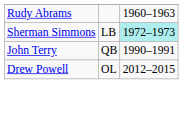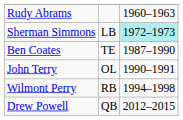 <table class="wikitable">
 <tr>
 </tr>
 <tr>
 <td><a href='#'>Rudy Abrams</a></td>
 <td></td>
 <td>1960–1963</td>
 </tr>
 <tr>
 <td><a href='#'>Sherman Simmons</a></td>
 <td>LB</td>
 <td style="background: paleturquoise;">1972–1973</td>
 </tr>
 <tr>
+<td><a href='#'>Ben Coates</a></td>
+<td>TE</td>
+<td>1987–1990</td>
+</tr>
+<tr>
 <td><a href='#'>John Terry</a></td>
-<td>QB</td>
+<td>OL</td>
 <td>1990–1991</td>
 </tr>
 <tr>
+<td><a href='#'>Wilmont Perry</a></td>
+<td>RB</td>
+<td>1994–1998</td>
+</tr>
+<tr>
 <td><a href='#'>Drew Powell</a></td>
-<td>OL</td>
+<td>QB</td>
 <td>2012–2015</td>
 </tr>
 </table>
